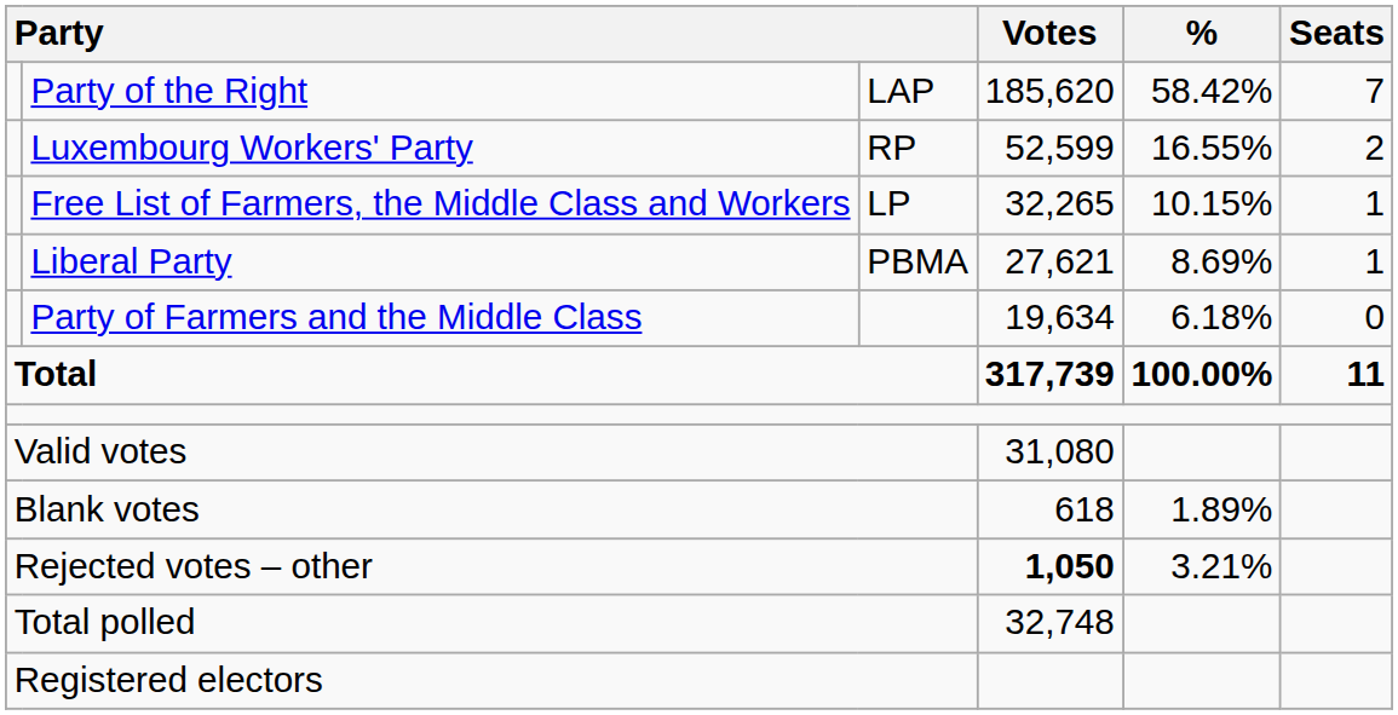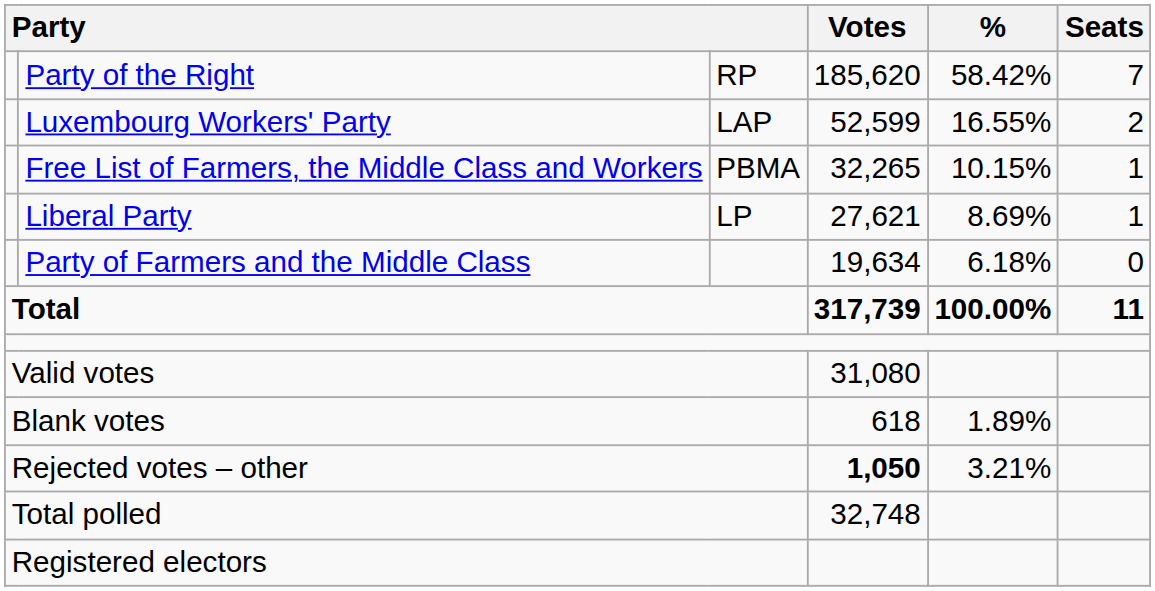 <table class="wikitable" border="1" style="text-align:right;">
 <tr>
 <th style="text-align:left;" valign=bottom colspan=3>Party</th>
 <th align=center valign=bottom width="50">Votes</th>
 <th align=center valign=bottom width="50">%</th>
 <th align=center>Seats</th>
 </tr>
 <tr>
 <td></td>
 <td align=left><a href='#'>Party of the Right</a></td>
-<td align=left>LAP</td>
+<td align=left>RP</td>
 <td>185,620</td>
 <td>58.42%</td>
 <td>7</td>
 </tr>
 <tr>
 <td></td>
 <td align=left><a href='#'>Luxembourg Workers' Party</a></td>
-<td align=left>RP</td>
+<td align=left>LAP</td>
 <td>52,599</td>
 <td>16.55%</td>
 <td>2</td>
 </tr>
 <tr>
 <td></td>
 <td align=left><a href='#'>Free List of Farmers, the Middle Class and Workers</a></td>
-<td align=left>LP</td>
+<td align=left>PBMA</td>
 <td>32,265</td>
 <td>10.15%</td>
 <td>1</td>
 </tr>
 <tr>
 <td></td>
 <td align=left><a href='#'>Liberal Party</a></td>
-<td align=left>PBMA</td>
+<td align=left>LP</td>
 <td>27,621</td>
 <td>8.69%</td>
 <td>1</td>
 </tr>
 <tr>
 <td></td>
 <td align=left><a href='#'>Party of Farmers and the Middle Class</a></td>
 <td align=left></td>
 <td>19,634</td>
 <td>6.18%</td>
 <td>0</td>
 </tr>
 <tr style="font-weight:bold">
 <td align=left colspan=3>Total</td>
 <td>317,739</td>
 <td>100.00%</td>
 <td>11</td>
 </tr>
 <tr>
 <td colspan=6 height="2"></td>
 </tr>
 <tr>
 <td align=left colspan=3>Valid votes</td>
 <td>31,080</td>
 <td></td>
 <td></td>
 </tr>
 <tr>
 <td align=left colspan=3>Blank votes</td>
 <td>618</td>
 <td>1.89%</td>
 <td></td>
 </tr>
 <tr>
 <td align=left colspan=3>Rejected votes – other</td>
 <td><strong>1,050</strong></td>
 <td>3.21%</td>
 <td></td>
 </tr>
 <tr>
 <td align=left colspan=3>Total polled</td>
 <td>32,748</td>
 <td></td>
 <td></td>
 </tr>
 <tr>
 <td align=left colspan=3>Registered electors</td>
 <td></td>
 <td></td>
 <td></td>
 </tr>
 </table>
